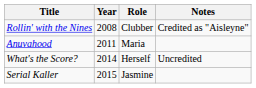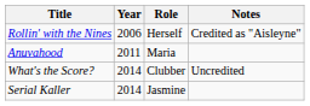 <table class = "wikitable sortable">
 <tr>
 <th>Title</th>
 <th>Year</th>
 <th>Role</th>
 <th>Notes</th>
 </tr>
 <tr>
 <td scope="row"><em><a href='#'>Rollin' with the Nines</a></em></td>
-<td>2008</td>
-<td>Clubber</td>
+<td>2006</td>
+<td>Herself</td>
 <td>Credited as "Aisleyne"</td>
 </tr>
 <tr>
 <td><em><a href='#'>Anuvahood</a></em></td>
 <td>2011</td>
 <td>Maria</td>
 <td></td>
 </tr>
 <tr>
 <td><em>What's the Score?</em></td>
 <td>2014</td>
-<td>Herself</td>
+<td>Clubber</td>
 <td>Uncredited</td>
 </tr>
 <tr>
 <td><em>Serial Kaller</em></td>
-<td>2015</td>
+<td>2014</td>
 <td>Jasmine</td>
 <td></td>
 </tr>
 </table>
